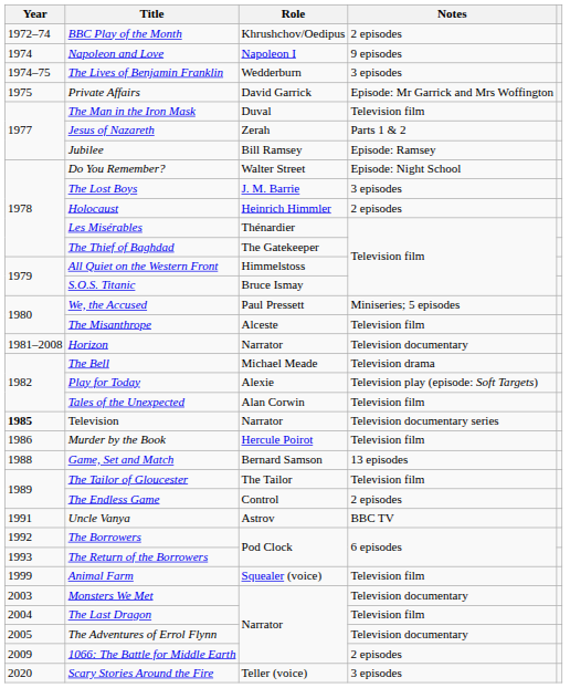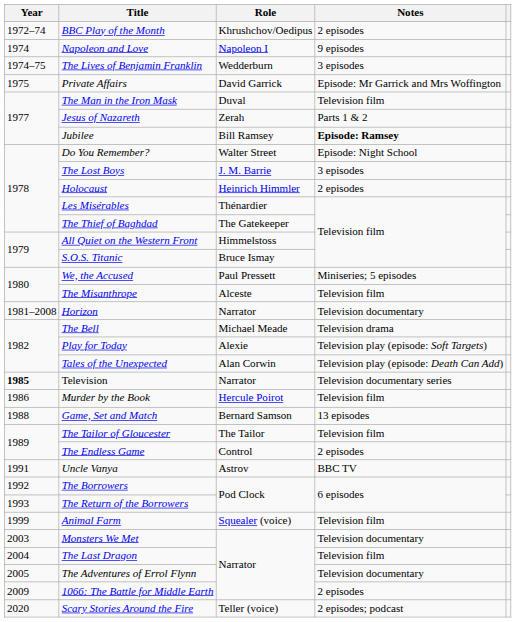 <table class="wikitable sortable">
 <tr>
 <th>Year</th>
 <th>Title</th>
 <th>Role</th>
 <th>Notes</th>
 <th></th>
 </tr>
 <tr>
 <td>1972–74</td>
 <td><em><a href='#'>BBC Play of the Month</a></em></td>
 <td>Khrushchov/Oedipus</td>
 <td>2 episodes</td>
 <td></td>
 </tr>
 <tr>
 <td>1974</td>
 <td><em><a href='#'>Napoleon and Love</a></em></td>
 <td><a href='#'>Napoleon I</a></td>
 <td>9 episodes</td>
 <td></td>
 </tr>
 <tr>
 <td>1974–75</td>
 <td><em><a href='#'>The Lives of Benjamin Franklin</a></em></td>
 <td>Wedderburn</td>
 <td>3 episodes</td>
 <td></td>
 </tr>
 <tr>
 <td>1975</td>
 <td><em>Private Affairs</em></td>
 <td>David Garrick</td>
 <td>Episode: Mr Garrick and Mrs Woffington</td>
 <td></td>
 </tr>
 <tr>
 <td rowspan=3>1977</td>
 <td><em><a href='#'>The Man in the Iron Mask</a></em></td>
 <td>Duval</td>
 <td>Television film</td>
 <td></td>
 </tr>
 <tr>
 <td><em><a href='#'>Jesus of Nazareth</a></em></td>
 <td>Zerah</td>
 <td>Parts 1 & 2</td>
 <td></td>
 </tr>
 <tr>
 <td><em>Jubilee</em></td>
 <td>Bill Ramsey</td>
-<td>Episode: Ramsey</td>
+<td><strong>Episode: Ramsey</strong></td>
 <td></td>
 </tr>
 <tr>
 <td rowspan=5>1978</td>
 <td><em>Do You Remember?</em></td>
 <td>Walter Street</td>
 <td>Episode: Night School</td>
 <td></td>
 </tr>
 <tr>
 <td><em><a href='#'>The Lost Boys</a></em></td>
 <td><a href='#'>J. M. Barrie</a></td>
 <td>3 episodes</td>
 <td></td>
 </tr>
 <tr>
 <td><em><a href='#'>Holocaust</a></em></td>
 <td><a href='#'>Heinrich Himmler</a></td>
 <td>2 episodes</td>
 <td></td>
 </tr>
 <tr>
 <td><em><a href='#'>Les Misérables</a></em></td>
 <td>Thénardier</td>
 <td rowspan="4">Television film</td>
 <td></td>
 </tr>
 <tr>
 <td><em><a href='#'>The Thief of Baghdad</a></em></td>
 <td>The Gatekeeper</td>
 <td></td>
 </tr>
 <tr>
 <td rowspan=2>1979</td>
 <td><em><a href='#'>All Quiet on the Western Front</a></em></td>
 <td>Himmelstoss</td>
 <td></td>
 </tr>
 <tr>
 <td><em><a href='#'>S.O.S. Titanic</a></em></td>
 <td>Bruce Ismay</td>
 <td></td>
 </tr>
 <tr>
 <td rowspan="2">1980</td>
 <td><em><a href='#'>We, the Accused</a></em></td>
 <td>Paul Pressett</td>
 <td>Miniseries; 5 episodes</td>
 <td></td>
 </tr>
 <tr>
 <td><em><a href='#'>The Misanthrope</a></em></td>
 <td>Alceste</td>
 <td>Television film</td>
 <td></td>
 </tr>
 <tr>
 <td>1981–2008</td>
 <td><em><a href='#'>Horizon</a></em></td>
 <td>Narrator</td>
 <td>Television documentary</td>
 <td></td>
 </tr>
 <tr>
 <td rowspan="3">1982</td>
 <td><em><a href='#'>The Bell</a></em></td>
 <td>Michael Meade</td>
 <td>Television drama</td>
 <td></td>
 </tr>
 <tr>
 <td><em><a href='#'>Play for Today</a></em></td>
 <td>Alexie</td>
 <td>Television play (episode: <em>Soft Targets</em>)</td>
 <td></td>
 </tr>
 <tr>
 <td><em><a href='#'>Tales of the Unexpected</a></em></td>
 <td>Alan Corwin</td>
-<td>Television film</td>
+<td>Television play (episode: <em>Death Can Add</em>)</td>
 <td></td>
 </tr>
 <tr>
 <td><strong>1985</strong></td>
 <td>Television</td>
 <td>Narrator</td>
 <td>Television documentary series</td>
 <td></td>
 </tr>
 <tr>
 <td>1986</td>
 <td><em>Murder by the Book</em></td>
 <td><a href='#'>Hercule Poirot</a></td>
 <td>Television film</td>
 <td></td>
 </tr>
 <tr>
 <td>1988</td>
 <td><em><a href='#'>Game, Set and Match</a></em></td>
 <td>Bernard Samson</td>
 <td>13 episodes</td>
 <td></td>
 </tr>
 <tr>
 <td rowspan=2>1989</td>
 <td><em><a href='#'>The Tailor of Gloucester</a></em></td>
 <td>The Tailor</td>
 <td>Television film</td>
 <td></td>
 </tr>
 <tr>
 <td><em><a href='#'>The Endless Game</a></em></td>
 <td>Control</td>
 <td>2 episodes</td>
 <td></td>
 </tr>
 <tr>
 <td>1991</td>
 <td><em>Uncle Vanya</em></td>
 <td>Astrov</td>
 <td>BBC TV</td>
 <td></td>
 </tr>
 <tr>
 <td>1992</td>
 <td><em><a href='#'>The Borrowers</a></em></td>
 <td rowspan="2">Pod Clock</td>
 <td rowspan="2">6 episodes</td>
 <td></td>
 </tr>
 <tr>
 <td>1993</td>
 <td><em><a href='#'>The Return of the Borrowers</a></em></td>
 <td></td>
 </tr>
 <tr>
 <td>1999</td>
 <td><em><a href='#'>Animal Farm</a></em></td>
 <td><a href='#'>Squealer</a> (voice)</td>
 <td>Television film</td>
 <td></td>
 </tr>
 <tr>
 <td>2003</td>
 <td><em><a href='#'>Monsters We Met</a></em></td>
 <td rowspan="4">Narrator</td>
 <td>Television documentary</td>
 <td></td>
 </tr>
 <tr>
 <td>2004</td>
 <td><em><a href='#'>The Last Dragon</a></em></td>
 <td>Television film</td>
 <td></td>
 </tr>
 <tr>
 <td>2005</td>
 <td><em>The Adventures of Errol Flynn</em></td>
 <td>Television documentary</td>
 <td></td>
 </tr>
 <tr>
 <td>2009</td>
 <td><em><a href='#'>1066: The Battle for Middle Earth</a></em></td>
 <td>2 episodes</td>
 <td></td>
 </tr>
 <tr>
 <td>2020</td>
 <td><a href='#'><em>Scary Stories Around the Fire</em></a></td>
 <td>Teller (voice)</td>
-<td>3 episodes</td>
+<td>2 episodes; podcast</td>
 <td></td>
 </tr>
 </table>
